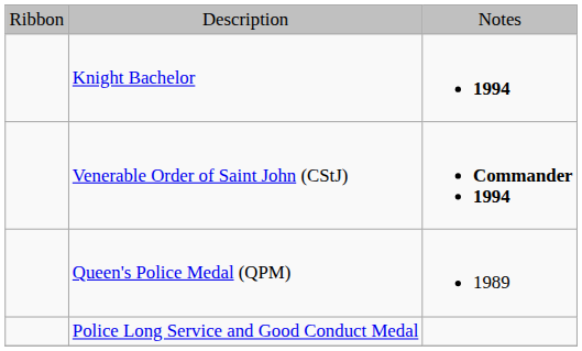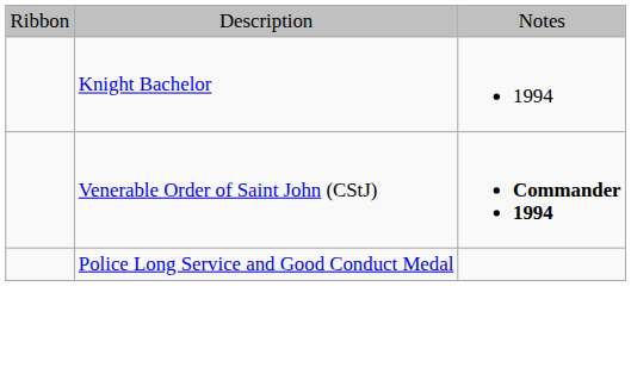 <table class="wikitable" style="margin:auto;">
 <tr style="background:silver;" align="center">
 <td>Ribbon</td>
 <td>Description</td>
 <td>Notes</td>
 </tr>
 <tr>
 <td></td>
 <td><a href='#'>Knight Bachelor</a></td>
-<td><strong><br><ul><li>1994</li></ul></strong></td>
+<td><br><ul><li>1994</li></ul></td>
 </tr>
 <tr>
 <td></td>
 <td><a href='#'>Venerable Order of Saint John</a> (CStJ)</td>
 <td><strong><br><ul><li>Commander</li><li>1994</li></ul></strong></td>
-</tr>
-<tr>
-<td></td>
-<td><a href='#'>Queen's Police Medal</a> (QPM)</td>
-<td><br><ul><li>1989</li></ul></td>
 </tr>
 <tr>
 <td></td>
 <td><a href='#'>Police Long Service and Good Conduct Medal</a></td>
 <td></td>
 </tr>
 <tr>
 </tr>
 </table>
